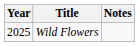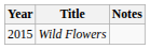 <table class="wikitable sortable">
 <tr>
 <th>Year</th>
 <th>Title</th>
 <th class="unsortable">Notes</th>
 </tr>
 <tr>
-<td>2025</td>
+<td>2015</td>
 <td><em>Wild Flowers</em></td>
 <td></td>
 </tr>
 </table>
